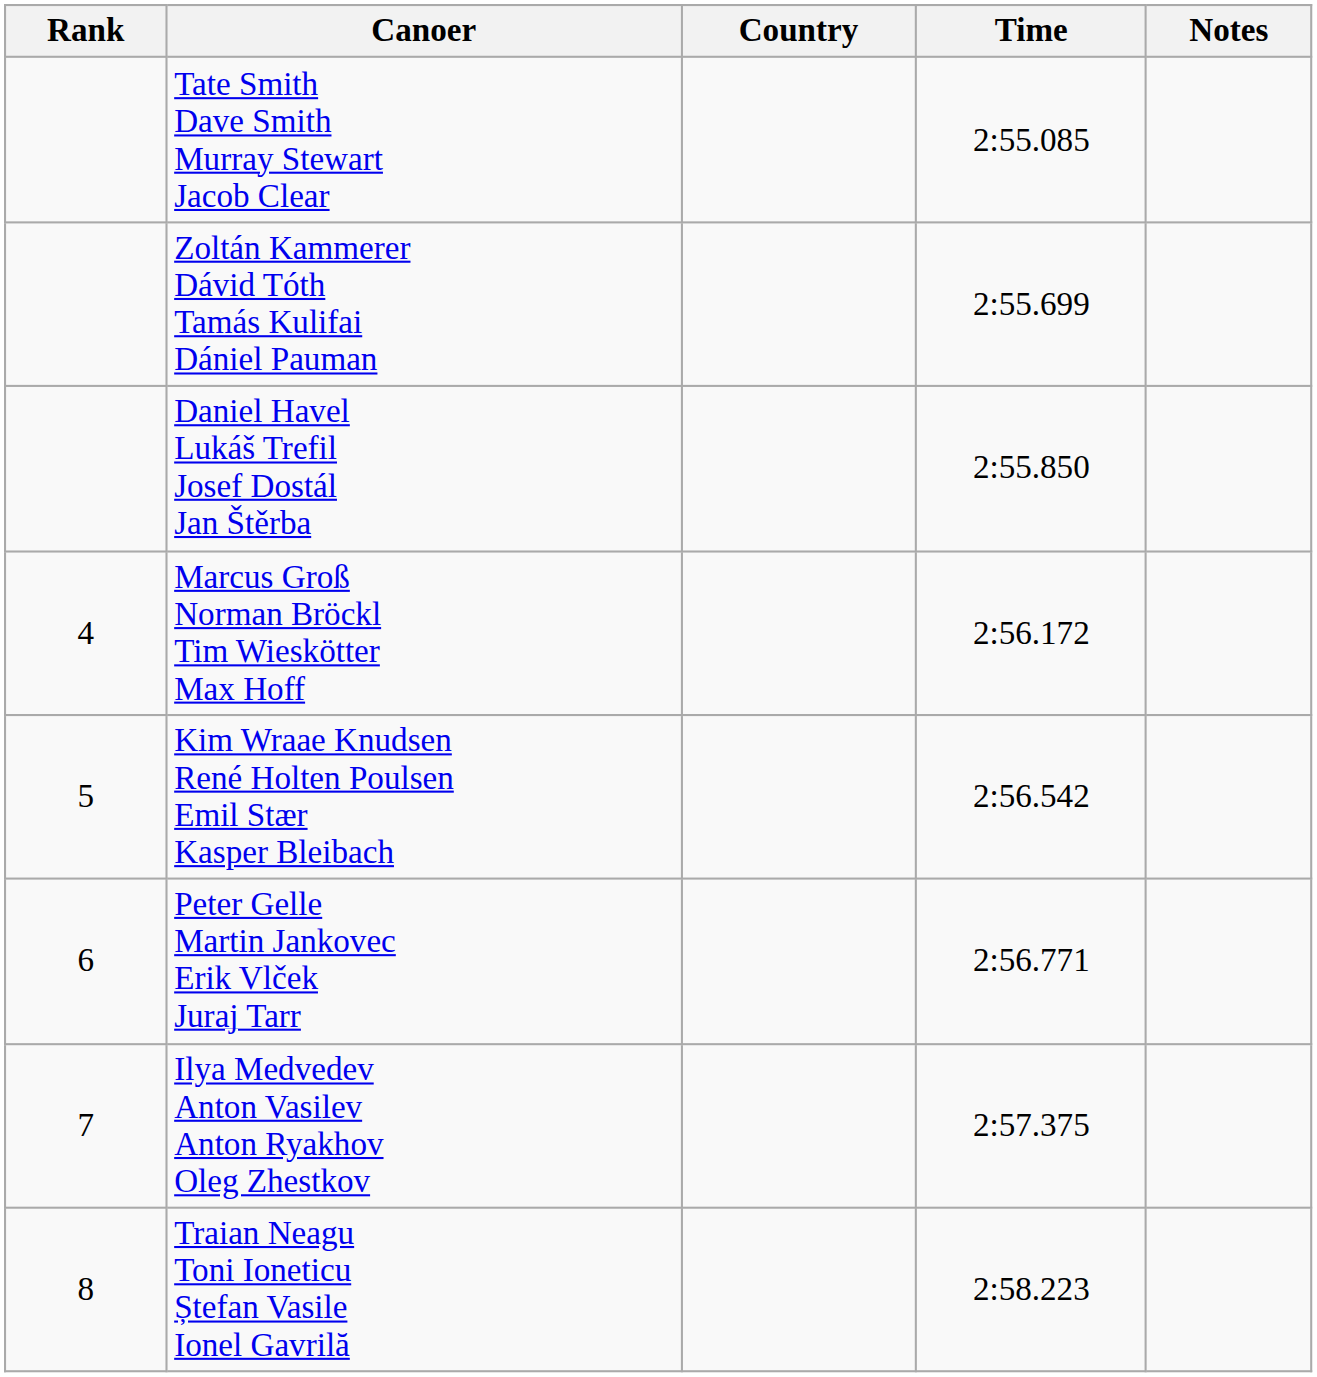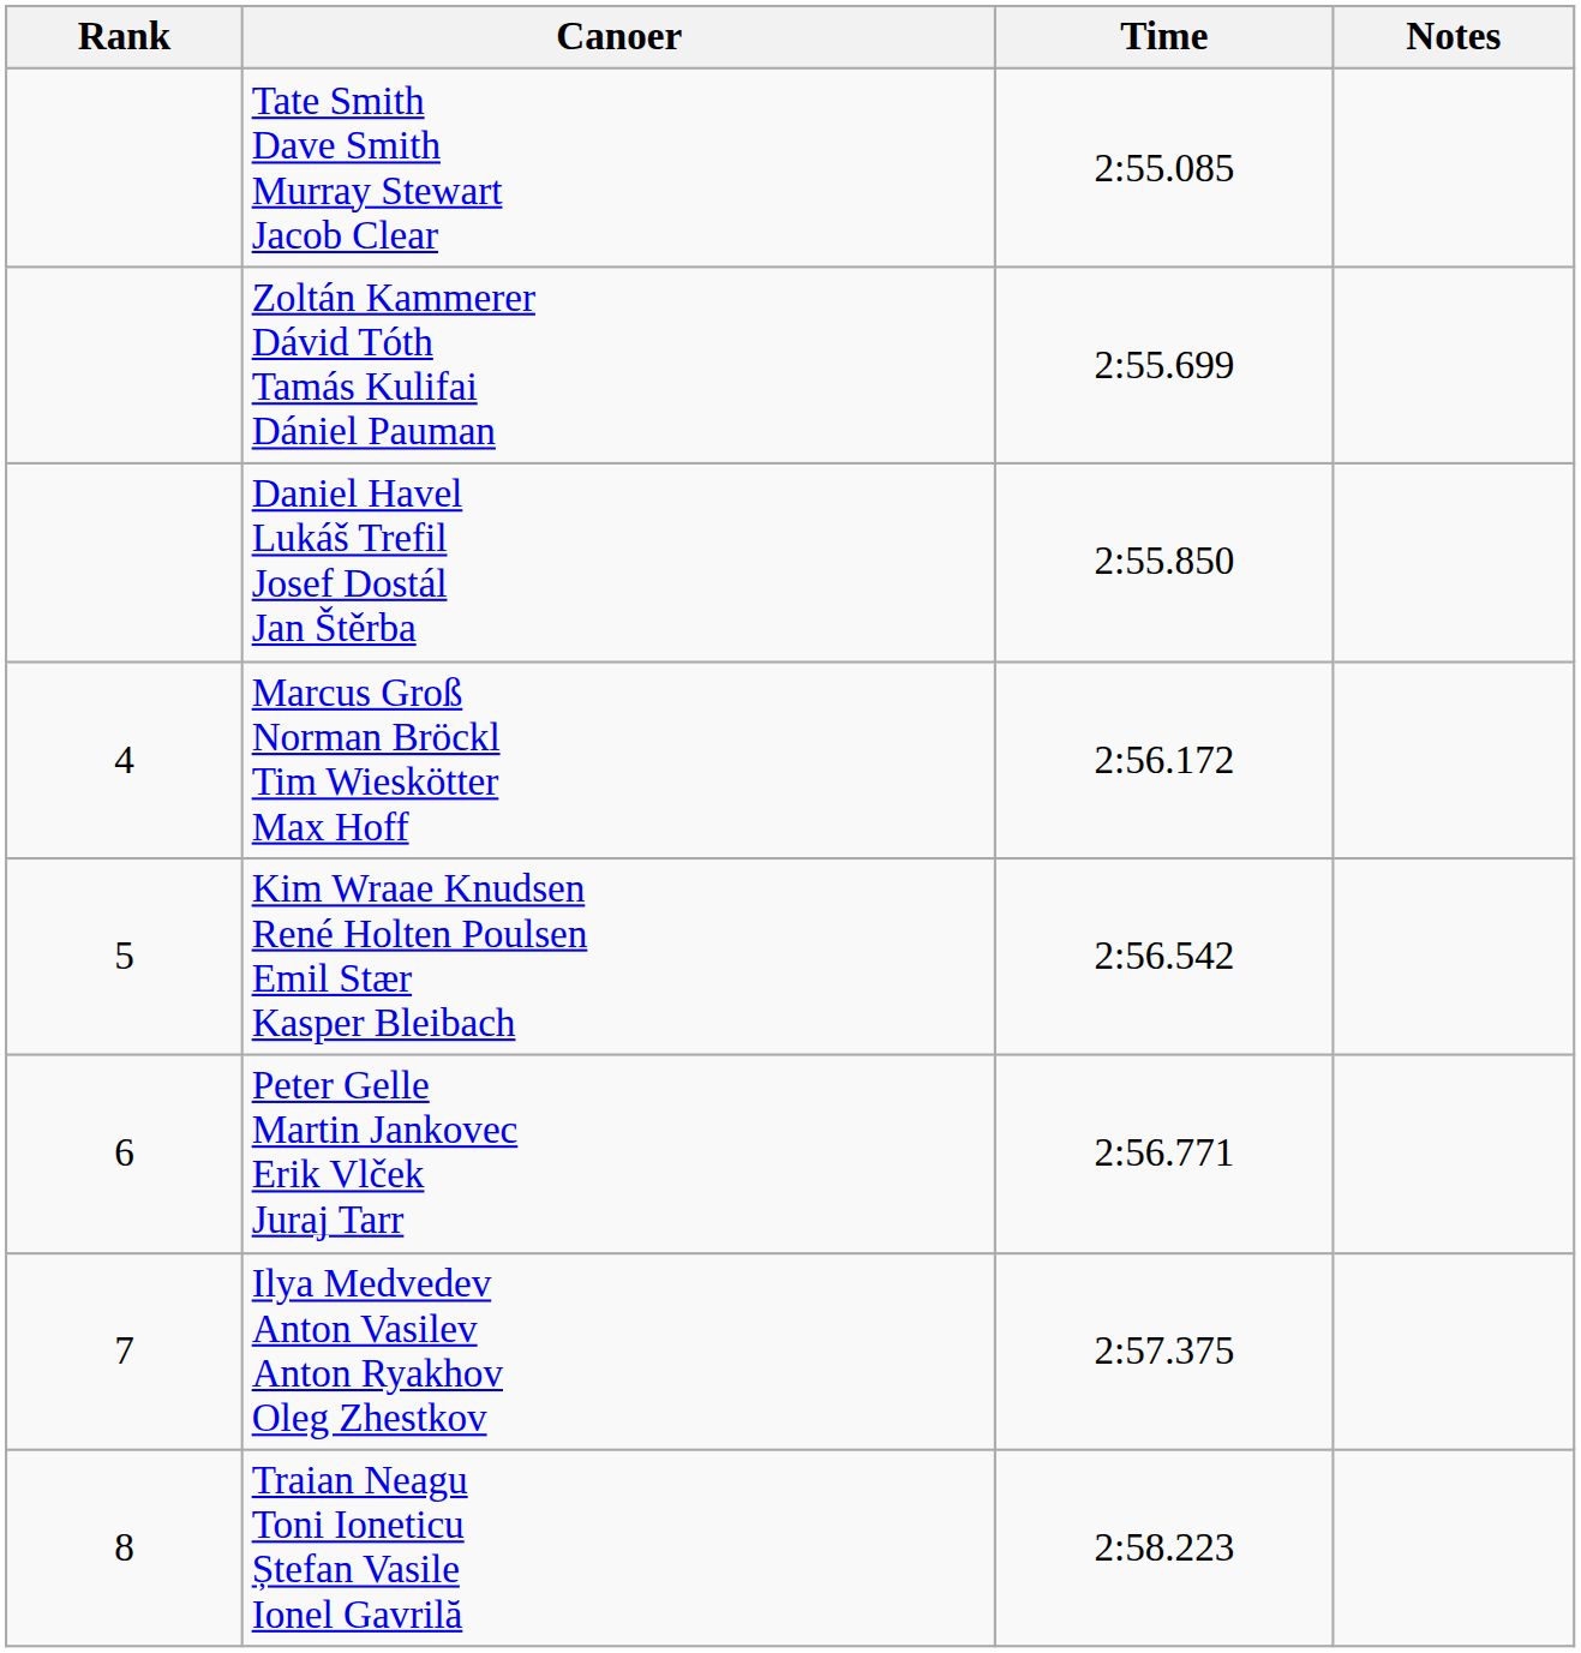 <table class="wikitable" width=50% style="text-align:center;">
 <tr>
 <th>Rank</th>
 <th>Canoer</th>
-<th>Country</th>
 <th>Time</th>
 <th>Notes</th>
 </tr>
 <tr>
 <td></td>
 <td align="left"><a href='#'>Tate Smith</a><br><a href='#'>Dave Smith</a><br><a href='#'>Murray Stewart</a><br><a href='#'>Jacob Clear</a></td>
-<td align="left"></td>
 <td>2:55.085</td>
 <td></td>
 </tr>
 <tr>
 <td></td>
 <td align="left"><a href='#'>Zoltán Kammerer</a><br><a href='#'>Dávid Tóth</a><br><a href='#'>Tamás Kulifai</a><br><a href='#'>Dániel Pauman</a></td>
-<td align="left"></td>
 <td>2:55.699</td>
 <td></td>
 </tr>
 <tr>
 <td></td>
 <td align="left"><a href='#'>Daniel Havel</a><br><a href='#'>Lukáš Trefil</a><br><a href='#'>Josef Dostál</a><br><a href='#'>Jan Štěrba</a></td>
-<td align="left"></td>
 <td>2:55.850</td>
 <td></td>
 </tr>
 <tr>
 <td>4</td>
 <td align="left"><a href='#'>Marcus Groß</a><br><a href='#'>Norman Bröckl</a><br><a href='#'>Tim Wieskötter</a><br><a href='#'>Max Hoff</a></td>
-<td align="left"></td>
 <td>2:56.172</td>
 <td></td>
 </tr>
 <tr>
 <td>5</td>
 <td align="left"><a href='#'>Kim Wraae Knudsen</a><br><a href='#'>René Holten Poulsen</a><br><a href='#'>Emil Stær</a><br><a href='#'>Kasper Bleibach</a></td>
-<td align="left"></td>
 <td>2:56.542</td>
 <td></td>
 </tr>
 <tr>
 <td>6</td>
 <td align="left"><a href='#'>Peter Gelle</a><br><a href='#'>Martin Jankovec</a><br><a href='#'>Erik Vlček</a><br><a href='#'>Juraj Tarr</a></td>
-<td align="left"></td>
 <td>2:56.771</td>
 <td></td>
 </tr>
 <tr>
 <td>7</td>
 <td align="left"><a href='#'>Ilya Medvedev</a><br><a href='#'>Anton Vasilev</a><br><a href='#'>Anton Ryakhov</a><br><a href='#'>Oleg Zhestkov</a></td>
-<td align="left"></td>
 <td>2:57.375</td>
 <td></td>
 </tr>
 <tr>
 <td>8</td>
 <td align="left"><a href='#'>Traian Neagu</a><br><a href='#'>Toni Ioneticu</a><br><a href='#'>Ștefan Vasile</a><br><a href='#'>Ionel Gavrilă</a></td>
-<td align="left"></td>
 <td>2:58.223</td>
 <td></td>
 </tr>
 </table>
